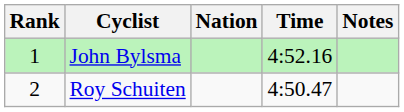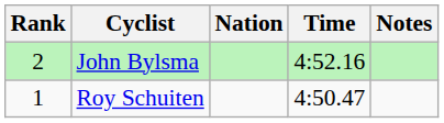 <table class="wikitable sortable" style=text-align:center>
 <tr>
 <th>Rank</th>
 <th>Cyclist</th>
 <th>Nation</th>
 <th>Time</th>
 <th>Notes</th>
 </tr>
 <tr bgcolor=bbf3bb>
-<td>1</td>
+<td>2</td>
 <td align=left data-sort-value="Bylsma, John"><a href='#'>John Bylsma</a></td>
 <td align=left></td>
 <td>4:52.16</td>
 <td></td>
 </tr>
 <tr>
-<td>2</td>
+<td>1</td>
 <td align=left data-sort-value="Schuiten, Roy"><a href='#'>Roy Schuiten</a></td>
 <td align=left></td>
 <td>4:50.47</td>
 <td></td>
 </tr>
 </table>
